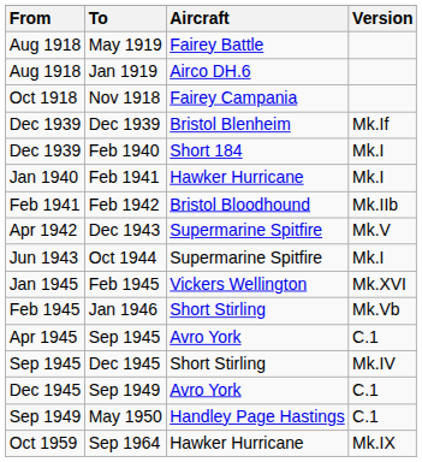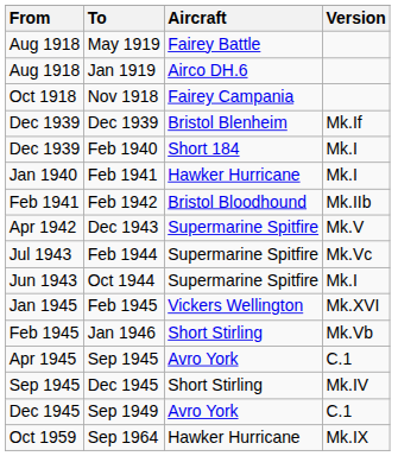 <table class="wikitable">
 <tr>
 </tr>
 <tr>
 <th style="text-align: left;">From</th>
 <th style="text-align: left;">To</th>
 <th style="text-align: left;">Aircraft</th>
 <th style="text-align: left;">Version</th>
 </tr>
 <tr>
 <td>Aug 1918</td>
 <td>May 1919</td>
 <td><a href='#'>Fairey Battle</a></td>
 <td></td>
 </tr>
 <tr>
 <td>Aug 1918</td>
 <td>Jan 1919</td>
 <td><a href='#'>Airco DH.6</a></td>
 <td></td>
 </tr>
 <tr>
 <td>Oct 1918</td>
 <td>Nov 1918</td>
 <td><a href='#'>Fairey Campania</a></td>
 <td></td>
 </tr>
 <tr>
 <td>Dec 1939</td>
 <td>Dec 1939</td>
 <td><a href='#'>Bristol Blenheim</a></td>
 <td>Mk.If</td>
 </tr>
 <tr>
 <td>Dec 1939</td>
 <td>Feb 1940</td>
 <td><a href='#'>Short 184</a></td>
 <td>Mk.I</td>
 </tr>
 <tr>
 <td>Jan 1940</td>
 <td>Feb 1941</td>
 <td><a href='#'>Hawker Hurricane</a></td>
 <td>Mk.I</td>
 </tr>
 <tr>
 <td>Feb 1941</td>
 <td>Feb 1942</td>
 <td><a href='#'>Bristol Bloodhound</a></td>
 <td>Mk.IIb</td>
 </tr>
 <tr>
 <td>Apr 1942</td>
 <td>Dec 1943</td>
 <td><a href='#'>Supermarine Spitfire</a></td>
 <td>Mk.V</td>
 </tr>
 <tr>
+<td>Jul 1943</td>
+<td>Feb 1944</td>
+<td>Supermarine Spitfire</td>
+<td>Mk.Vc</td>
+</tr>
+<tr>
 <td>Jun 1943</td>
 <td>Oct 1944</td>
 <td>Supermarine Spitfire</td>
 <td>Mk.I</td>
 </tr>
 <tr>
 <td>Jan 1945</td>
 <td>Feb 1945</td>
 <td><a href='#'>Vickers Wellington</a></td>
 <td>Mk.XVI</td>
 </tr>
 <tr>
 <td>Feb 1945</td>
 <td>Jan 1946</td>
 <td><a href='#'>Short Stirling</a></td>
 <td>Mk.Vb</td>
 </tr>
 <tr>
 <td>Apr 1945</td>
 <td>Sep 1945</td>
 <td><a href='#'>Avro York</a></td>
 <td>C.1</td>
 </tr>
 <tr>
 <td>Sep 1945</td>
 <td>Dec 1945</td>
 <td>Short Stirling</td>
 <td>Mk.IV</td>
 </tr>
 <tr>
 <td>Dec 1945</td>
 <td>Sep 1949</td>
 <td><a href='#'>Avro York</a></td>
 <td>C.1</td>
 </tr>
 <tr>
-<td>Sep 1949</td>
-<td>May 1950</td>
-<td><a href='#'>Handley Page Hastings</a></td>
-<td>C.1</td>
-</tr>
-<tr>
 <td>Oct 1959</td>
 <td>Sep 1964</td>
 <td>Hawker Hurricane</td>
 <td>Mk.IX</td>
 </tr>
 </table>
